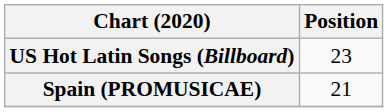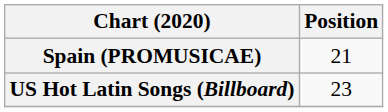 <table class="wikitable sortable plainrowheaders" style="text-align:center">
 <tr>
 <th scope="col">Chart (2020)</th>
 <th scope="col">Position</th>
 </tr>
 <tr>
+<th scope="row">Spain (PROMUSICAE)</th>
+<td>21</td>
+</tr>
+<tr>
 <th scope="row">US Hot Latin Songs (<em>Billboard</em>)</th>
 <td>23</td>
 </tr>
 <tr>
-<th scope="row">Spain (PROMUSICAE)</th>
-<td>21</td>
-</tr>
-<tr>
 </tr>
 </table>
